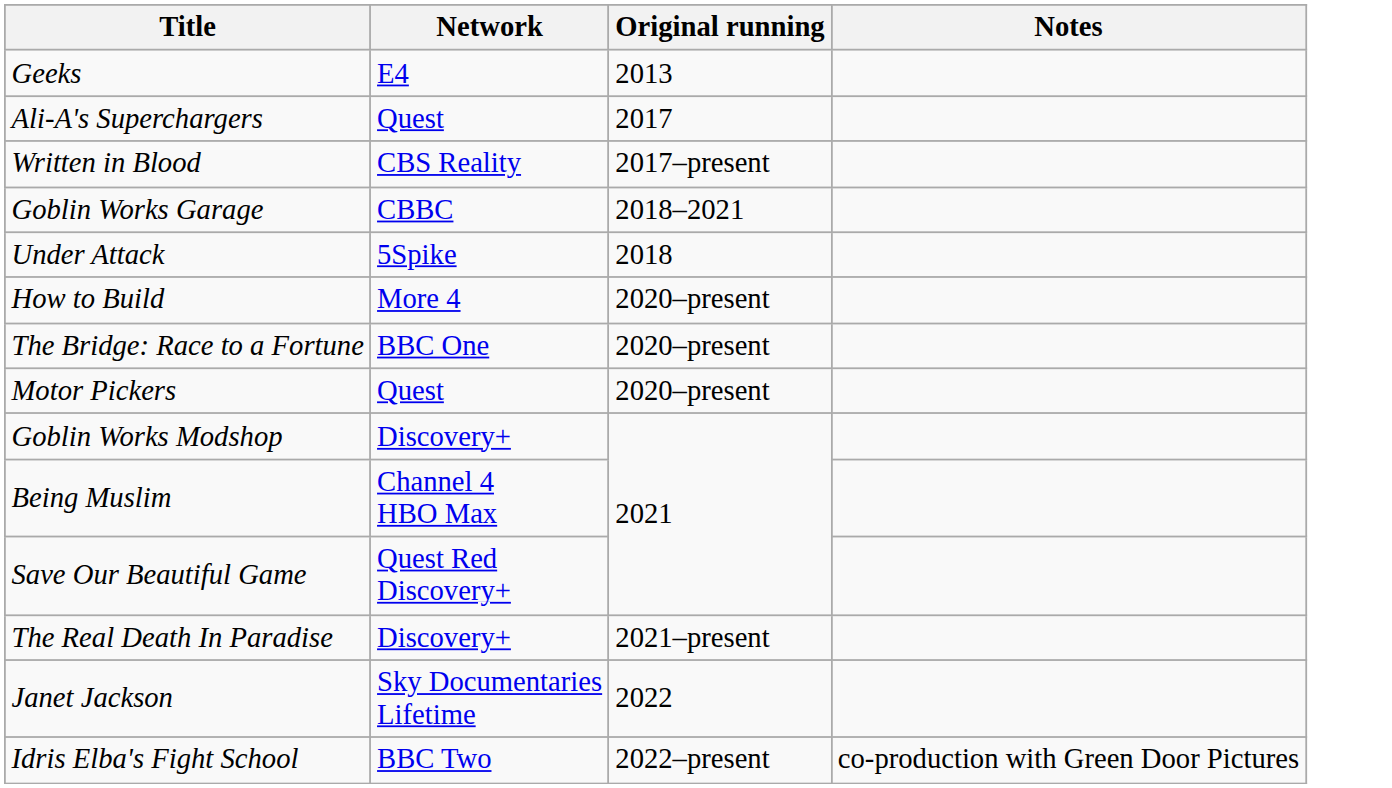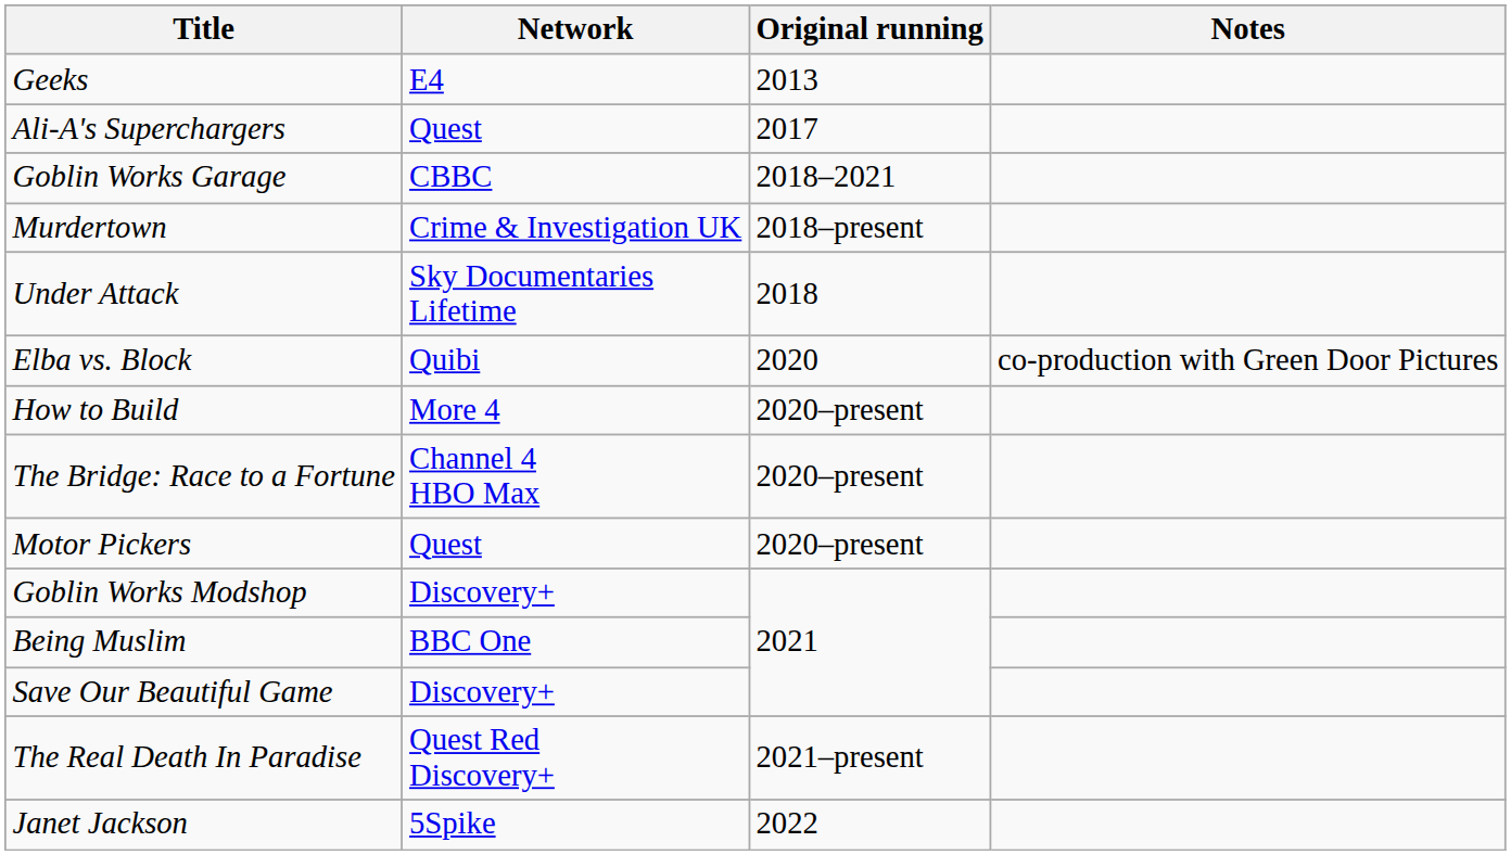 <table class="wikitable sortable">
 <tr>
 <th>Title</th>
 <th>Network</th>
 <th>Original running</th>
 <th>Notes</th>
 </tr>
 <tr>
 <td><em>Geeks</em></td>
 <td><a href='#'>E4</a></td>
 <td>2013</td>
 <td></td>
 </tr>
 <tr>
 <td><em>Ali-A's Superchargers</em></td>
 <td><a href='#'>Quest</a></td>
 <td>2017</td>
 <td></td>
 </tr>
 <tr>
-<td><em>Written in Blood</em></td>
-<td><a href='#'>CBS Reality</a></td>
-<td>2017–present</td>
-<td></td>
-</tr>
-<tr>
 <td><em>Goblin Works Garage</em></td>
 <td><a href='#'>CBBC</a></td>
 <td>2018–2021</td>
 <td></td>
 </tr>
 <tr>
+<td><em>Murdertown</em></td>
+<td><a href='#'>Crime & Investigation UK</a></td>
+<td>2018–present</td>
+<td></td>
+</tr>
+<tr>
 <td><em>Under Attack</em></td>
-<td><a href='#'>5Spike</a></td>
+<td><a href='#'>Sky Documentaries</a><br><a href='#'>Lifetime</a></td>
 <td>2018</td>
 <td></td>
+</tr>
+<tr>
+<td><em>Elba vs. Block</em></td>
+<td><a href='#'>Quibi</a></td>
+<td>2020</td>
+<td>co-production with Green Door Pictures</td>
 </tr>
 <tr>
 <td><em>How to Build</em></td>
 <td><a href='#'>More 4</a></td>
 <td>2020–present</td>
 <td></td>
 </tr>
 <tr>
 <td><em>The Bridge: Race to a Fortune</em></td>
-<td><a href='#'>BBC One</a></td>
+<td><a href='#'>Channel 4</a><br><a href='#'>HBO Max</a></td>
 <td>2020–present</td>
 <td></td>
 </tr>
 <tr>
 <td><em>Motor Pickers</em></td>
 <td><a href='#'>Quest</a></td>
 <td>2020–present</td>
 <td></td>
 </tr>
 <tr>
 <td><em>Goblin Works Modshop</em></td>
 <td><a href='#'>Discovery+</a></td>
 <td rowspan="3">2021</td>
 <td></td>
 </tr>
 <tr>
 <td><em>Being Muslim</em></td>
-<td><a href='#'>Channel 4</a><br><a href='#'>HBO Max</a></td>
+<td><a href='#'>BBC One</a></td>
 <td></td>
 </tr>
 <tr>
 <td><em>Save Our Beautiful Game</em></td>
-<td><a href='#'>Quest Red</a><br><a href='#'>Discovery+</a></td>
+<td><a href='#'>Discovery+</a></td>
 <td></td>
 </tr>
 <tr>
 <td><em>The Real Death In Paradise</em></td>
-<td><a href='#'>Discovery+</a></td>
+<td><a href='#'>Quest Red</a><br><a href='#'>Discovery+</a></td>
 <td>2021–present</td>
 <td></td>
 </tr>
 <tr>
 <td><em>Janet Jackson</em></td>
-<td><a href='#'>Sky Documentaries</a><br><a href='#'>Lifetime</a></td>
+<td><a href='#'>5Spike</a></td>
 <td>2022</td>
 <td></td>
 </tr>
-<tr>
-<td><em>Idris Elba's Fight School</em></td>
-<td><a href='#'>BBC Two</a></td>
-<td>2022–present</td>
-<td>co-production with Green Door Pictures</td>
-</tr>
 </table>
